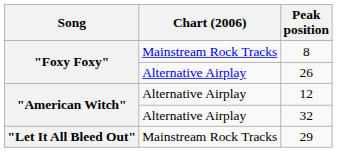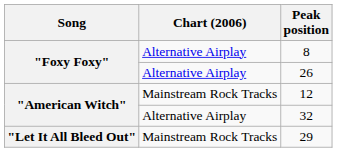 <table class="wikitable plainrowheaders">
 <tr>
 <th>Song</th>
 <th>Chart (2006)</th>
 <th>Peak<br>position</th>
 </tr>
 <tr>
 <th scope="row" rowspan="2">"Foxy Foxy"</th>
-<td><a href='#'>Mainstream Rock Tracks</a></td>
+<td><a href='#'>Alternative Airplay</a></td>
 <td style="text-align:center;">8</td>
 </tr>
 <tr>
 <td><a href='#'>Alternative Airplay</a></td>
 <td style="text-align:center;">26</td>
 </tr>
 <tr>
 <th scope="row" rowspan="2">"American Witch"</th>
-<td>Alternative Airplay</td>
+<td>Mainstream Rock Tracks</td>
 <td style="text-align:center;">12</td>
 </tr>
 <tr>
 <td>Alternative Airplay</td>
 <td style="text-align:center;">32</td>
 </tr>
 <tr>
 <th scope="row">"Let It All Bleed Out"</th>
 <td>Mainstream Rock Tracks</td>
 <td style="text-align:center;">29</td>
 </tr>
 </table>
